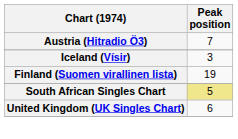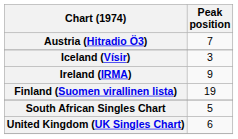 <table class="wikitable sortable plainrowheaders" style="text-align:center">
 <tr>
 <th scope="col">Chart (1974)</th>
 <th scope="col">Peak<br>position</th>
 </tr>
 <tr>
 <th scope="row">Austria (<a href='#'>Hitradio Ö3</a>)</th>
 <td>7</td>
 </tr>
 <tr>
 </tr>
 <tr>
 <th scope="row">Iceland (<a href='#'>Vísir</a>)</th>
 <td align="center">3</td>
 </tr>
 <tr>
+<th scope="row">Ireland (<a href='#'>IRMA</a>)</th>
+<td align="center">9</td>
+</tr>
+<tr>
 <th scope="row">Finland (<a href='#'>Suomen virallinen lista</a>)</th>
 <td align="center">19</td>
 </tr>
 <tr>
 </tr>
 <tr>
 </tr>
 <tr>
 <th scope="row">South African Singles Chart</th>
-<td align="center" style="background: khaki;">5</td>
+<td align="center">5</td>
 </tr>
 <tr>
 <th scope="row">United Kingdom (<a href='#'>UK Singles Chart</a>)</th>
 <td align="center">6</td>
 </tr>
 <tr>
 </tr>
 </table>
